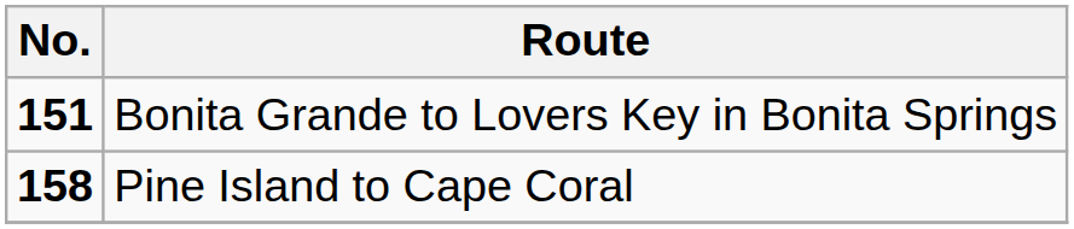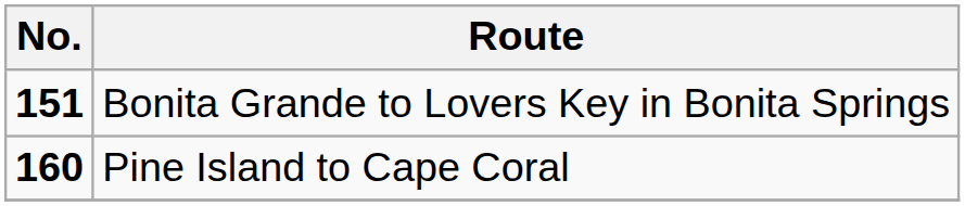 <table class="wikitable">
 <tr>
 <th>No.</th>
 <th>Route</th>
 </tr>
 <tr>
 <td><strong>151</strong></td>
 <td>Bonita Grande to Lovers Key in Bonita Springs</td>
 </tr>
 <tr>
-<td><strong>158</strong></td>
+<td><strong>160</strong></td>
 <td>Pine Island to Cape Coral</td>
 </tr>
 <tr>
 </tr>
 </table>
